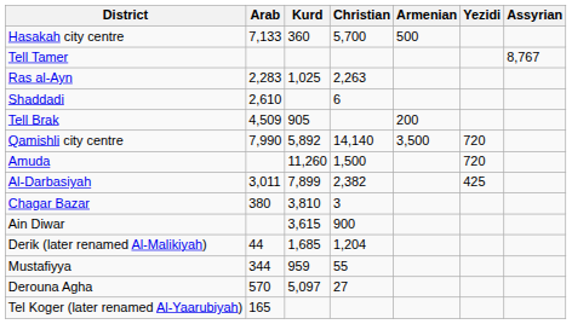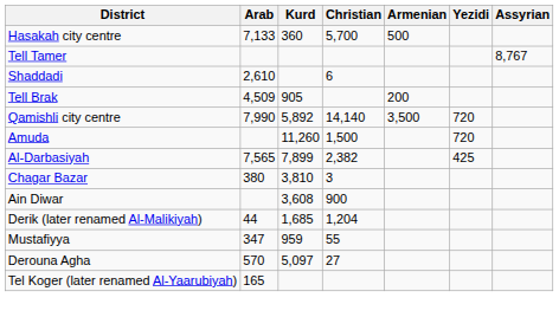 <table class="wikitable sortable">
 <tr>
 <th>District</th>
 <th>Arab</th>
 <th>Kurd</th>
 <th>Christian</th>
 <th>Armenian</th>
 <th>Yezidi</th>
 <th>Assyrian</th>
 </tr>
 <tr>
 <td><a href='#'>Hasakah</a> city centre</td>
 <td>7,133</td>
 <td>360</td>
 <td>5,700</td>
 <td>500</td>
 <td></td>
 <td></td>
 </tr>
 <tr>
 <td><a href='#'>Tell Tamer</a></td>
 <td></td>
 <td></td>
 <td></td>
 <td></td>
 <td></td>
 <td>8,767</td>
-</tr>
-<tr>
-<td><a href='#'>Ras al-Ayn</a></td>
-<td>2,283</td>
-<td>1,025</td>
-<td>2,263</td>
-<td></td>
-<td></td>
-<td></td>
 </tr>
 <tr>
 <td><a href='#'>Shaddadi</a></td>
 <td>2,610</td>
 <td></td>
 <td>6</td>
 <td></td>
 <td></td>
 <td></td>
 </tr>
 <tr>
 <td><a href='#'>Tell Brak</a></td>
 <td>4,509</td>
 <td>905</td>
 <td></td>
 <td>200</td>
 <td></td>
 <td></td>
 </tr>
 <tr>
 <td><a href='#'>Qamishli</a> city centre</td>
 <td>7,990</td>
 <td>5,892</td>
 <td>14,140</td>
 <td>3,500</td>
 <td>720</td>
 <td></td>
 </tr>
 <tr>
 <td><a href='#'>Amuda</a></td>
 <td></td>
 <td>11,260</td>
 <td>1,500</td>
 <td></td>
 <td>720</td>
 <td></td>
 </tr>
 <tr>
 <td><a href='#'>Al-Darbasiyah</a></td>
-<td>3,011</td>
+<td>7,565</td>
 <td>7,899</td>
 <td>2,382</td>
 <td></td>
 <td>425</td>
 <td></td>
 </tr>
 <tr>
 <td><a href='#'>Chagar Bazar</a></td>
 <td>380</td>
 <td>3,810</td>
 <td>3</td>
 <td></td>
 <td></td>
 <td></td>
 </tr>
 <tr>
 <td>Ain Diwar</td>
 <td></td>
-<td>3,615</td>
+<td>3,608</td>
 <td>900</td>
 <td></td>
 <td></td>
 <td></td>
 </tr>
 <tr>
 <td>Derik (later renamed <a href='#'>Al-Malikiyah</a>)</td>
 <td>44</td>
 <td>1,685</td>
 <td>1,204</td>
 <td></td>
 <td></td>
 <td></td>
 </tr>
 <tr>
 <td>Mustafiyya</td>
-<td>344</td>
+<td>347</td>
 <td>959</td>
 <td>55</td>
 <td></td>
 <td></td>
 <td></td>
 </tr>
 <tr>
 <td>Derouna Agha</td>
 <td>570</td>
 <td>5,097</td>
 <td>27</td>
 <td></td>
 <td></td>
 <td></td>
 </tr>
 <tr>
 <td>Tel Koger (later renamed <a href='#'>Al-Yaarubiyah</a>)</td>
 <td>165</td>
 <td></td>
 <td></td>
 <td></td>
 <td></td>
 <td></td>
 </tr>
 </table>
